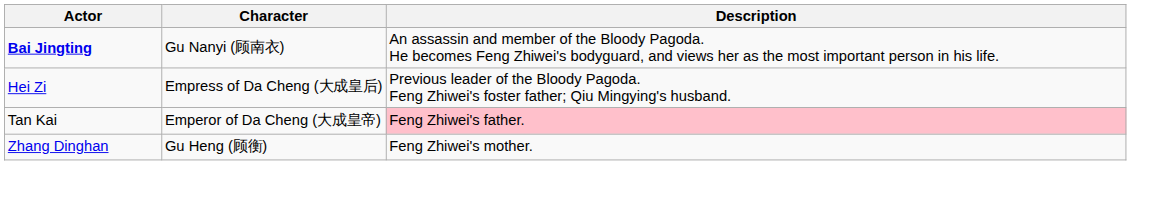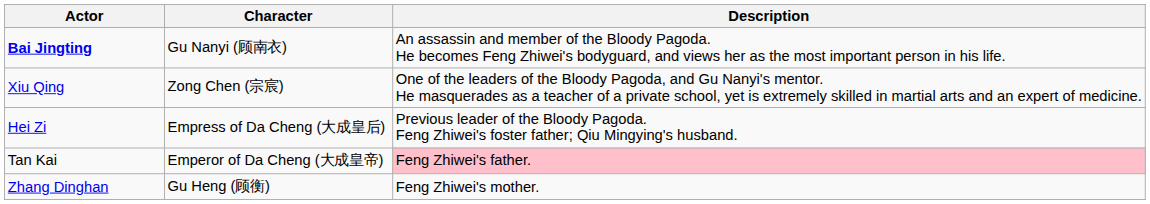 <table class="wikitable">
 <tr>
 <th style="width:14%">Actor</th>
 <th style="width:20%">Character</th>
 <th>Description</th>
 </tr>
 <tr>
 <td><strong><a href='#'>Bai Jingting</a></strong></td>
 <td>Gu Nanyi (顾南衣)</td>
 <td>An assassin and member of the Bloody Pagoda. <br> He becomes Feng Zhiwei's bodyguard, and views her as the most important person in his life.</td>
+</tr>
+<tr>
+<td><a href='#'>Xiu Qing</a></td>
+<td>Zong Chen (宗宸)</td>
+<td>One of the leaders of the Bloody Pagoda, and Gu Nanyi's mentor. <br>He masquerades as a teacher of a private school, yet is extremely skilled in martial arts and an expert of medicine.</td>
 </tr>
 <tr>
 <td><a href='#'>Hei Zi</a></td>
 <td>Empress of Da Cheng (大成皇后)</td>
 <td>Previous leader of the Bloody Pagoda.<br> Feng Zhiwei's foster father; Qiu Mingying's husband.</td>
 </tr>
 <tr>
 <td>Tan Kai</td>
 <td>Emperor of Da Cheng (大成皇帝)</td>
 <td style="background: pink;">Feng Zhiwei's father.</td>
 </tr>
 <tr>
 <td><a href='#'>Zhang Dinghan</a></td>
 <td>Gu Heng (顾衡)</td>
 <td>Feng Zhiwei's mother.</td>
 </tr>
 </table>
